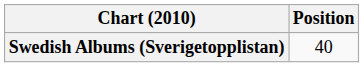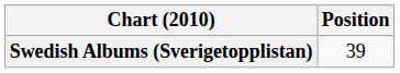 <table class="wikitable plainrowheaders" style="text-align:center">
 <tr>
 <th scope="col">Chart (2010)</th>
 <th scope="col">Position</th>
 </tr>
 <tr>
 <th scope="row">Swedish Albums (Sverigetopplistan)</th>
-<td>40</td>
+<td>39</td>
 </tr>
 </table>
